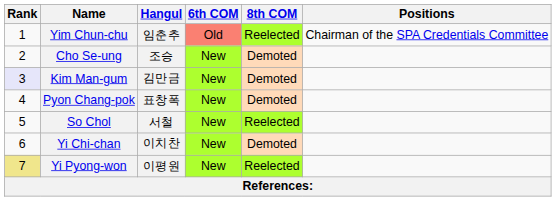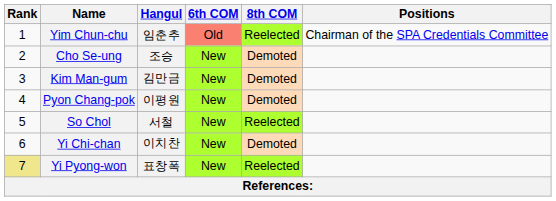 <table class="wikitable sortable">
 <tr>
 <th>Rank</th>
 <th>Name</th>
 <th class="unsortable"><a href='#'>Hangul</a></th>
 <th><a href='#'>6th COM</a></th>
 <th><a href='#'>8th COM</a></th>
 <th>Positions</th>
 </tr>
 <tr>
 <td align="center">1</td>
 <th align="center" scope="row" style="font-weight:normal;"><a href='#'>Yim Chun-chu</a></th>
 <th align="center" scope="row" style="font-weight:normal;">임춘추</th>
 <td style="background: Salmon" align="center">Old</td>
 <td align="center" style="background: GreenYellow">Reelected</td>
 <td>Chairman of the <a href='#'>SPA Credentials Committee</a></td>
 </tr>
 <tr>
 <td align="center">2</td>
 <th align="center" scope="row" style="font-weight:normal;"><a href='#'>Cho Se-ung</a></th>
 <th align="center" scope="row" style="font-weight:normal;">조승</th>
 <td align="center" style="background: GreenYellow">New</td>
 <td style="background: PeachPuff" align="center">Demoted</td>
 <td></td>
 </tr>
 <tr>
-<td align="center" style="background: lavender;">3</td>
+<td align="center">3</td>
 <th align="center" scope="row" style="font-weight:normal;"><a href='#'>Kim Man-gum</a></th>
 <th align="center" scope="row" style="font-weight:normal;">김만금</th>
 <td align="center" style="background: GreenYellow">New</td>
 <td style="background: PeachPuff" align="center">Demoted</td>
 <td></td>
 </tr>
 <tr>
 <td align="center">4</td>
 <th align="center" scope="row" style="font-weight:normal;"><a href='#'>Pyon Chang-pok</a></th>
-<th align="center" scope="row" style="font-weight:normal;">표창폭</th>
+<th align="center" scope="row" style="font-weight:normal;">이평원</th>
 <td align="center" style="background: GreenYellow">New</td>
 <td style="background: PeachPuff" align="center">Demoted</td>
 <td></td>
 </tr>
 <tr>
 <td align="center">5</td>
 <th align="center" scope="row" style="font-weight:normal;"><a href='#'>So Chol</a></th>
 <th align="center" scope="row" style="font-weight:normal;">서철</th>
 <td align="center" style="background: GreenYellow">New</td>
 <td align="center" style="background: GreenYellow">Reelected</td>
 <td></td>
 </tr>
 <tr>
 <td align="center">6</td>
 <th align="center" scope="row" style="font-weight:normal;"><a href='#'>Yi Chi-chan</a></th>
 <th align="center" scope="row" style="font-weight:normal;">이치찬</th>
 <td align="center" style="background: GreenYellow">New</td>
 <td style="background: PeachPuff" align="center">Demoted</td>
 <td></td>
 </tr>
 <tr>
 <td align="center" style="background: khaki;">7</td>
 <th align="center" scope="row" style="font-weight:normal;"><a href='#'>Yi Pyong-won</a></th>
-<th align="center" scope="row" style="font-weight:normal;">이평원</th>
+<th align="center" scope="row" style="font-weight:normal;">표창폭</th>
 <td align="center" style="background: GreenYellow">New</td>
 <td align="center" style="background: GreenYellow">Reelected</td>
 <td></td>
 </tr>
 <tr>
 <th colspan="6" unsortable><strong>References:</strong><br></th>
 </tr>
 </table>
